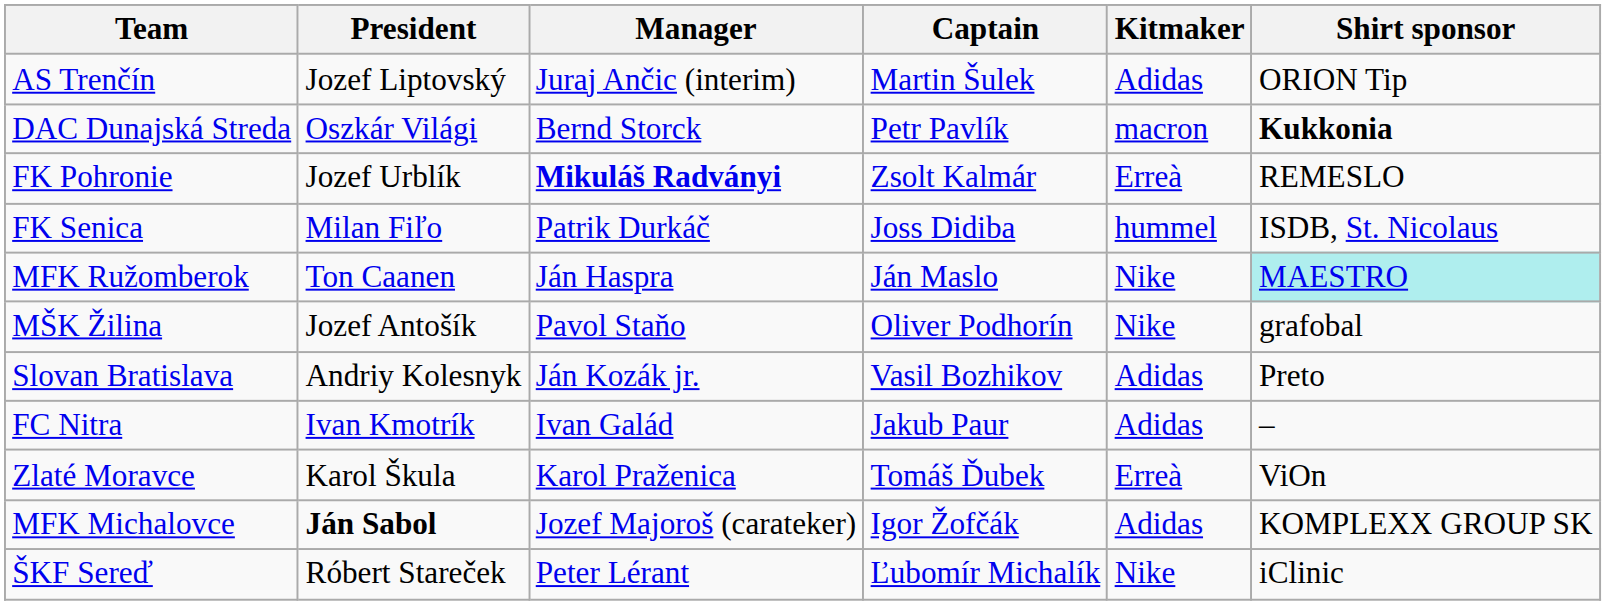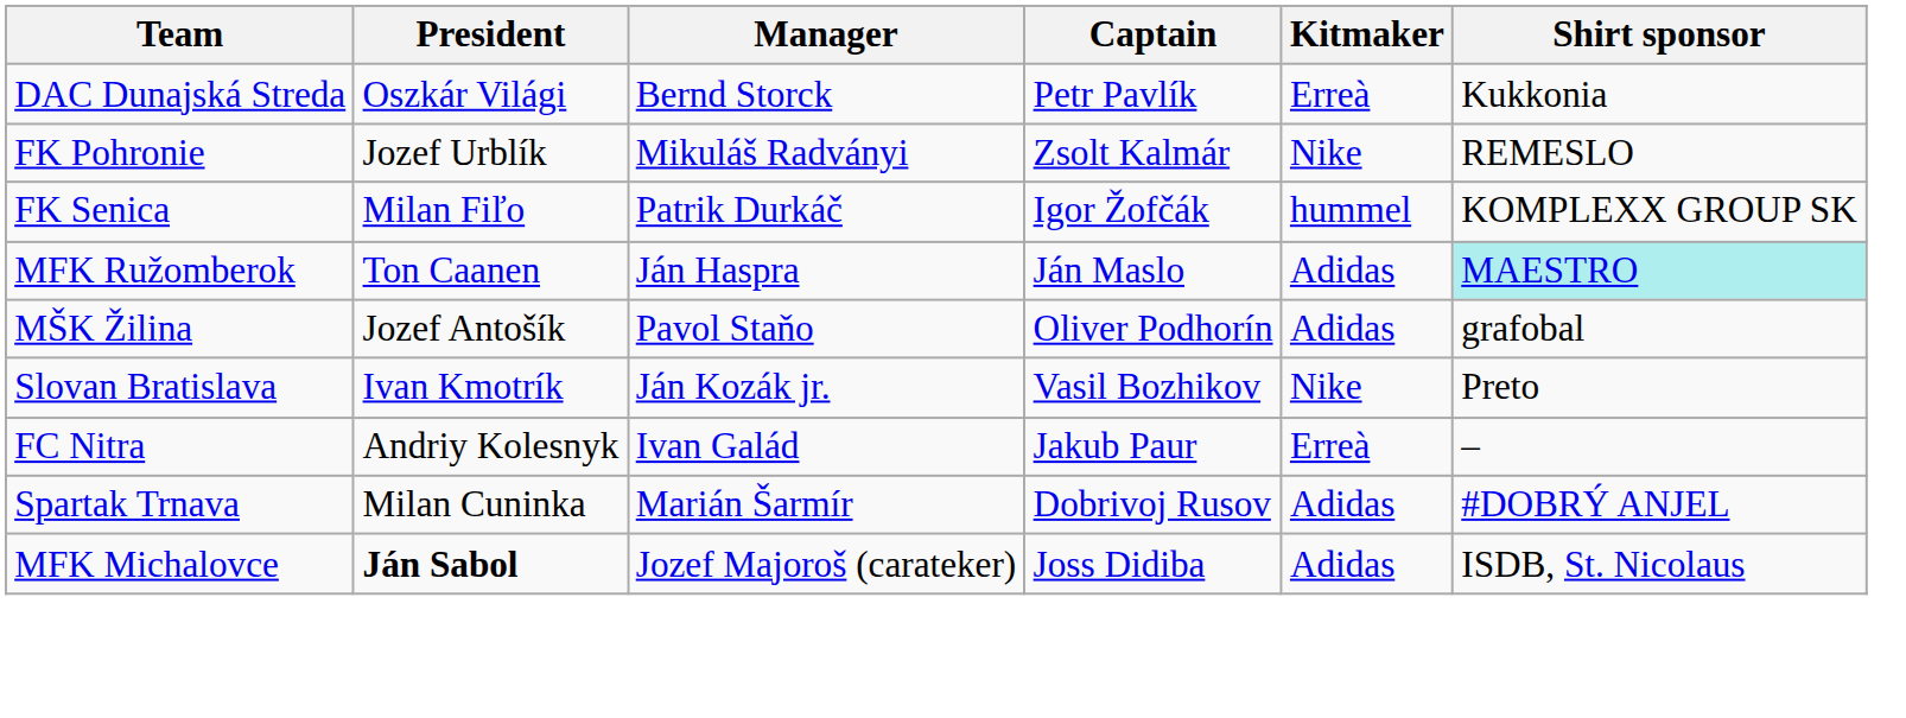 <table class="wikitable sortable" style="text-align: left;">
 <tr>
 <th>Team</th>
 <th>President</th>
 <th>Manager</th>
 <th>Captain</th>
 <th>Kitmaker</th>
 <th>Shirt sponsor</th>
 </tr>
 <tr>
-<td><a href='#'>AS Trenčín</a></td>
-<td> Jozef Liptovský</td>
-<td> <a href='#'>Juraj Ančic</a> (interim)</td>
-<td> <a href='#'>Martin Šulek</a></td>
-<td> <a href='#'>Adidas</a></td>
-<td>ORION Tip</td>
-</tr>
-<tr>
 <td><a href='#'>DAC Dunajská Streda</a></td>
 <td> <a href='#'>Oszkár Világi</a></td>
 <td> <a href='#'>Bernd Storck</a></td>
 <td> <a href='#'>Petr Pavlík</a></td>
-<td> <a href='#'>macron</a></td>
-<td><strong>Kukkonia</strong></td>
+<td> <a href='#'>Erreà</a></td>
+<td>Kukkonia</td>
 </tr>
 <tr>
 <td><a href='#'>FK Pohronie</a></td>
 <td> Jozef Urblík</td>
-<td><strong> <a href='#'>Mikuláš Radványi</a></strong></td>
+<td> <a href='#'>Mikuláš Radványi</a></td>
 <td> <a href='#'>Zsolt Kalmár</a></td>
-<td> <a href='#'>Erreà</a></td>
+<td> <a href='#'>Nike</a></td>
 <td>REMESLO</td>
 </tr>
 <tr>
 <td><a href='#'>FK Senica</a></td>
 <td> <a href='#'>Milan Fiľo</a></td>
 <td>  <a href='#'>Patrik Durkáč</a></td>
-<td> <a href='#'>Joss Didiba</a></td>
+<td> <a href='#'>Igor Žofčák</a></td>
 <td> <a href='#'>hummel</a></td>
-<td>ISDB, <a href='#'>St. Nicolaus</a></td>
+<td>KOMPLEXX GROUP SK</td>
 </tr>
 <tr>
 <td><a href='#'>MFK Ružomberok</a></td>
 <td> <a href='#'>Ton Caanen</a></td>
 <td> <a href='#'>Ján Haspra</a></td>
 <td> <a href='#'>Ján Maslo</a></td>
-<td> <a href='#'>Nike</a></td>
+<td> <a href='#'>Adidas</a></td>
 <td style="background: paleturquoise;"><a href='#'>MAESTRO</a></td>
 </tr>
 <tr>
 <td><a href='#'>MŠK Žilina</a></td>
 <td> Jozef Antošík</td>
 <td> <a href='#'>Pavol Staňo</a></td>
 <td> <a href='#'>Oliver Podhorín</a></td>
-<td> <a href='#'>Nike</a></td>
+<td> <a href='#'>Adidas</a></td>
 <td>grafobal</td>
 </tr>
 <tr>
 <td><a href='#'>Slovan Bratislava</a></td>
-<td> Andriy Kolesnyk</td>
+<td> <a href='#'>Ivan Kmotrík</a></td>
 <td> <a href='#'>Ján Kozák jr.</a></td>
 <td> <a href='#'>Vasil Bozhikov</a></td>
-<td> <a href='#'>Adidas</a></td>
+<td> <a href='#'>Nike</a></td>
 <td>Preto</td>
 </tr>
 <tr>
 <td><a href='#'>FC Nitra</a></td>
-<td> <a href='#'>Ivan Kmotrík</a></td>
+<td> Andriy Kolesnyk</td>
 <td> <a href='#'>Ivan Galád</a></td>
 <td> <a href='#'>Jakub Paur</a></td>
-<td> <a href='#'>Adidas</a></td>
+<td> <a href='#'>Erreà</a></td>
 <td>–</td>
 </tr>
 <tr>
-<td><a href='#'>Zlaté Moravce</a></td>
-<td> Karol Škula</td>
-<td> <a href='#'>Karol Praženica</a></td>
-<td> <a href='#'>Tomáš Ďubek</a></td>
-<td> <a href='#'>Erreà</a></td>
-<td>ViOn</td>
+<td><a href='#'>Spartak Trnava</a></td>
+<td> Milan Cuninka</td>
+<td> <a href='#'>Marián Šarmír</a></td>
+<td> <a href='#'>Dobrivoj Rusov</a></td>
+<td> <a href='#'>Adidas</a></td>
+<td><a href='#'>#DOBRÝ ANJEL</a></td>
 </tr>
 <tr>
 <td><a href='#'>MFK Michalovce</a></td>
 <td><strong> Ján Sabol</strong></td>
 <td> <a href='#'>Jozef Majoroš</a> (carateker)</td>
-<td> <a href='#'>Igor Žofčák</a></td>
+<td> <a href='#'>Joss Didiba</a></td>
 <td> <a href='#'>Adidas</a></td>
-<td>KOMPLEXX GROUP SK</td>
-</tr>
-<tr>
-<td><a href='#'>ŠKF Sereď</a></td>
-<td> Róbert Stareček</td>
-<td> <a href='#'>Peter Lérant</a></td>
-<td> <a href='#'>Ľubomír Michalík</a></td>
-<td> <a href='#'>Nike</a></td>
-<td>iClinic</td>
+<td>ISDB, <a href='#'>St. Nicolaus</a></td>
 </tr>
 </table>
